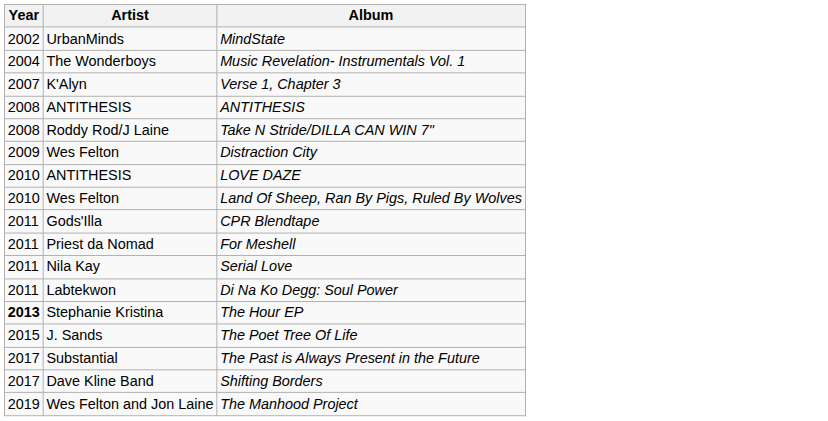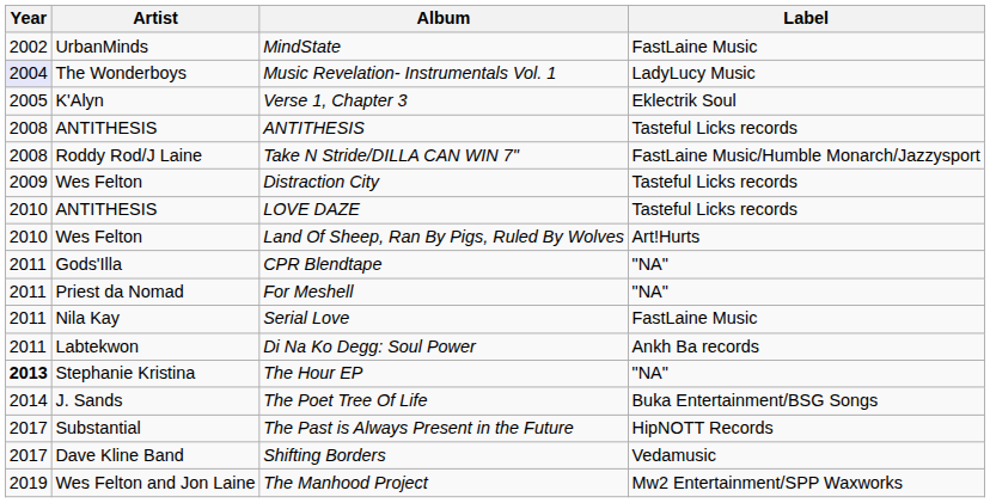 <table class="wikitable">
 <tr>
 <th>Year</th>
 <th>Artist</th>
 <th>Album</th>
+<th>Label</th>
 </tr>
 <tr>
 <td>2002</td>
 <td>UrbanMinds</td>
 <td><em>MindState</em></td>
+<td>FastLaine Music</td>
 </tr>
 <tr>
-<td>2004</td>
+<td style="background: lavender;">2004</td>
 <td>The Wonderboys</td>
 <td><em>Music Revelation- Instrumentals Vol. 1</em></td>
+<td>LadyLucy Music</td>
 </tr>
 <tr>
-<td>2007</td>
+<td>2005</td>
 <td>K'Alyn</td>
 <td><em>Verse 1, Chapter 3</em></td>
+<td>Eklectrik Soul</td>
 </tr>
 <tr>
 <td>2008</td>
 <td>ANTITHESIS</td>
 <td><em>ANTITHESIS</em></td>
+<td>Tasteful Licks records</td>
 </tr>
 <tr>
 <td>2008</td>
 <td>Roddy Rod/J Laine</td>
 <td><em>Take N Stride/DILLA CAN WIN 7"</em></td>
+<td>FastLaine Music/Humble Monarch/Jazzysport</td>
 </tr>
 <tr>
 <td>2009</td>
 <td>Wes Felton</td>
 <td><em>Distraction City</em></td>
+<td>Tasteful Licks records</td>
 </tr>
 <tr>
 <td>2010</td>
 <td>ANTITHESIS</td>
 <td><em>LOVE DAZE</em></td>
+<td>Tasteful Licks records</td>
 </tr>
 <tr>
 <td>2010</td>
 <td>Wes Felton</td>
 <td><em>Land Of Sheep, Ran By Pigs, Ruled By Wolves</em></td>
+<td>Art!Hurts</td>
 </tr>
 <tr>
 <td>2011</td>
 <td>Gods'Illa</td>
 <td><em>CPR Blendtape</em></td>
+<td>"NA"</td>
 </tr>
 <tr>
 <td>2011</td>
 <td>Priest da Nomad</td>
 <td><em>For Meshell</em></td>
+<td>"NA"</td>
 </tr>
 <tr>
 <td>2011</td>
 <td>Nila Kay</td>
 <td><em>Serial Love</em></td>
+<td>FastLaine Music</td>
 </tr>
 <tr>
 <td>2011</td>
 <td>Labtekwon</td>
 <td><em>Di Na Ko Degg: Soul Power</em></td>
+<td>Ankh Ba records</td>
 </tr>
 <tr>
 <td><strong>2013</strong></td>
 <td>Stephanie Kristina</td>
 <td><em>The Hour EP</em></td>
+<td>"NA"</td>
 </tr>
 <tr>
-<td>2015</td>
+<td>2014</td>
 <td>J. Sands</td>
 <td><em>The Poet Tree Of Life</em></td>
+<td>Buka Entertainment/BSG Songs</td>
 </tr>
 <tr>
 <td>2017</td>
 <td>Substantial</td>
 <td><em>The Past is Always Present in the Future</em></td>
+<td>HipNOTT Records</td>
 </tr>
 <tr>
 <td>2017</td>
 <td>Dave Kline Band</td>
 <td><em>Shifting Borders</em></td>
+<td>Vedamusic</td>
 </tr>
 <tr>
 <td>2019</td>
 <td>Wes Felton and Jon Laine</td>
 <td><em>The Manhood Project</em></td>
+<td>Mw2 Entertainment/SPP Waxworks</td>
 </tr>
 </table>
